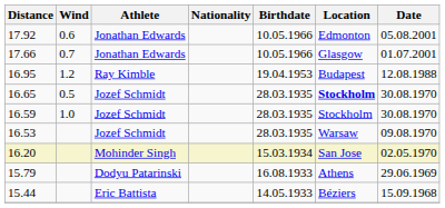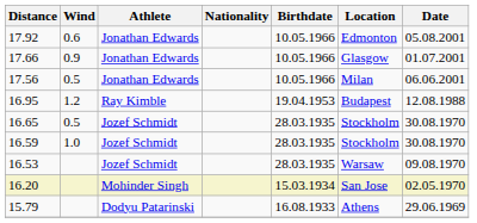 <table class="wikitable">
 <tr>
 <th>Distance</th>
 <th>Wind</th>
 <th>Athlete</th>
 <th>Nationality</th>
 <th>Birthdate</th>
 <th>Location</th>
 <th>Date</th>
 </tr>
 <tr>
 <td>17.92</td>
 <td>0.6</td>
 <td><a href='#'>Jonathan Edwards</a></td>
 <td></td>
 <td>10.05.1966</td>
 <td><a href='#'>Edmonton</a></td>
 <td>05.08.2001</td>
 </tr>
 <tr>
 <td>17.66</td>
-<td>0.7</td>
+<td>0.9</td>
 <td><a href='#'>Jonathan Edwards</a></td>
 <td></td>
 <td>10.05.1966</td>
 <td><a href='#'>Glasgow</a></td>
 <td>01.07.2001</td>
+</tr>
+<tr>
+<td>17.56</td>
+<td>0.5</td>
+<td><a href='#'>Jonathan Edwards</a></td>
+<td></td>
+<td>10.05.1966</td>
+<td><a href='#'>Milan</a></td>
+<td>06.06.2001</td>
 </tr>
 <tr>
 <td>16.95</td>
 <td>1.2</td>
 <td><a href='#'>Ray Kimble</a></td>
 <td></td>
 <td>19.04.1953</td>
 <td><a href='#'>Budapest</a></td>
 <td>12.08.1988</td>
 </tr>
 <tr>
 <td>16.65</td>
 <td>0.5</td>
 <td><a href='#'>Jozef Schmidt</a></td>
 <td></td>
 <td>28.03.1935</td>
-<td><strong><a href='#'>Stockholm</a></strong></td>
+<td><a href='#'>Stockholm</a></td>
 <td>30.08.1970</td>
 </tr>
 <tr>
 <td>16.59</td>
 <td>1.0</td>
 <td><a href='#'>Jozef Schmidt</a></td>
 <td></td>
 <td>28.03.1935</td>
 <td><a href='#'>Stockholm</a></td>
 <td>30.08.1970</td>
 </tr>
 <tr>
 <td>16.53</td>
 <td></td>
 <td><a href='#'>Jozef Schmidt</a></td>
 <td></td>
 <td>28.03.1935</td>
 <td><a href='#'>Warsaw</a></td>
 <td>09.08.1970</td>
 </tr>
 <tr bgcolor=#f6F5CE>
 <td>16.20</td>
 <td></td>
 <td><a href='#'>Mohinder Singh</a></td>
 <td></td>
 <td>15.03.1934</td>
 <td><a href='#'>San Jose</a></td>
 <td>02.05.1970</td>
 </tr>
 <tr>
 <td>15.79</td>
 <td></td>
 <td><a href='#'>Dodyu Patarinski</a></td>
 <td></td>
 <td>16.08.1933</td>
 <td><a href='#'>Athens</a></td>
 <td>29.06.1969</td>
 </tr>
 <tr>
-<td>15.44</td>
-<td></td>
-<td><a href='#'>Eric Battista</a></td>
-<td></td>
-<td>14.05.1933</td>
-<td><a href='#'>Béziers</a></td>
-<td>15.09.1968</td>
-</tr>
-<tr>
 </tr>
 </table>
